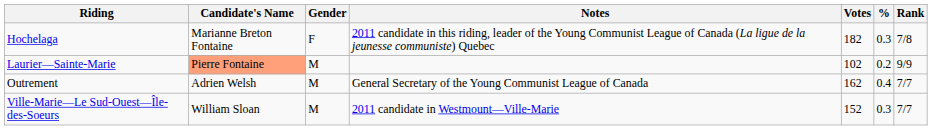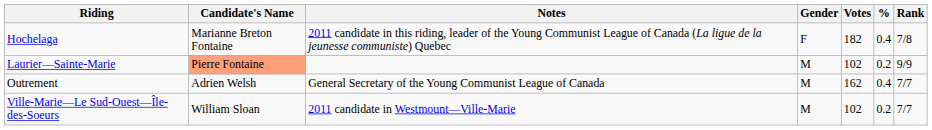 <table class="wikitable">
 <tr>
 <th>Riding<br></th>
 <th>Candidate's Name</th>
+<th>Notes</th>
 <th>Gender</th>
-<th>Notes</th>
 <th>Votes</th>
 <th>%</th>
 <th>Rank</th>
 </tr>
 <tr>
 <td><a href='#'>Hochelaga</a></td>
 <td>Marianne Breton Fontaine</td>
+<td><a href='#'>2011</a> candidate in this riding, leader of the Young Communist League of Canada (<em>La ligue de la jeunesse communiste</em>) Quebec</td>
 <td>F</td>
-<td><a href='#'>2011</a> candidate in this riding, leader of the Young Communist League of Canada (<em>La ligue de la jeunesse communiste</em>) Quebec</td>
 <td>182</td>
-<td>0.3</td>
+<td>0.4</td>
 <td>7/8</td>
 </tr>
 <tr>
 <td><a href='#'>Laurier—Sainte-Marie</a></td>
 <td style="background: lightsalmon;">Pierre Fontaine</td>
+<td></td>
 <td>M</td>
-<td></td>
 <td>102</td>
 <td>0.2</td>
 <td>9/9</td>
 </tr>
 <tr>
 <td>Outrement</td>
 <td>Adrien Welsh</td>
+<td>General Secretary of the Young Communist League of Canada</td>
 <td>M</td>
-<td>General Secretary of the Young Communist League of Canada</td>
 <td>162</td>
 <td>0.4</td>
 <td>7/7</td>
 </tr>
 <tr>
 <td><a href='#'>Ville-Marie—Le Sud-Ouest—Île-des-Soeurs</a></td>
 <td>William Sloan</td>
+<td><a href='#'>2011</a> candidate in <a href='#'>Westmount—Ville-Marie</a></td>
 <td>M</td>
-<td><a href='#'>2011</a> candidate in <a href='#'>Westmount—Ville-Marie</a></td>
-<td>152</td>
-<td>0.3</td>
+<td>102</td>
+<td>0.2</td>
 <td>7/7</td>
 </tr>
 </table>
